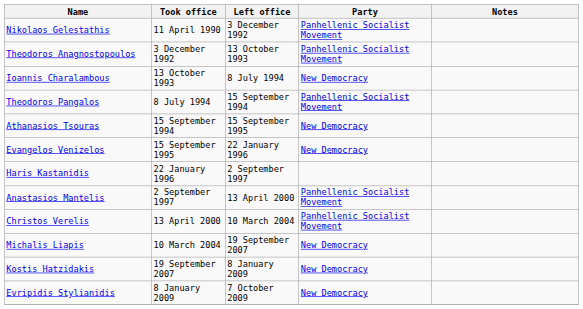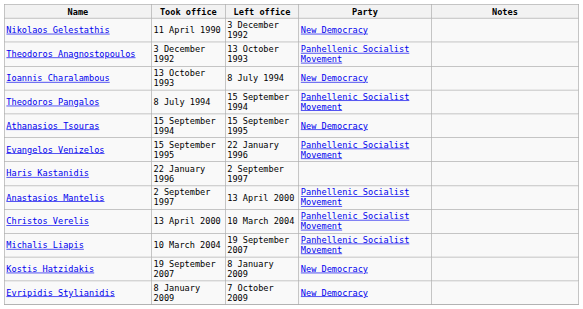 <table class="wikitable">
 <tr>
 <th width="20%">Name</th>
 <th width="10%">Took office</th>
 <th width="10%">Left office</th>
 <th width="18%">Party</th>
 <th width="20%">Notes</th>
 </tr>
 <tr>
 <td><a href='#'>Nikolaos Gelestathis</a></td>
 <td>11 April 1990</td>
 <td>3 December 1992</td>
-<td><a href='#'>Panhellenic Socialist Movement</a></td>
+<td><a href='#'>New Democracy</a></td>
 <td></td>
 </tr>
 <tr>
 <td><a href='#'>Theodoros Anagnostopoulos</a></td>
 <td>3 December 1992</td>
 <td>13 October 1993</td>
 <td><a href='#'>Panhellenic Socialist Movement</a></td>
 <td></td>
 </tr>
 <tr>
 <td><a href='#'>Ioannis Charalambous</a></td>
 <td>13 October 1993</td>
 <td>8 July 1994</td>
 <td><a href='#'>New Democracy</a></td>
 <td></td>
 </tr>
 <tr>
 <td><a href='#'>Theodoros Pangalos</a></td>
 <td>8 July 1994</td>
 <td>15 September 1994</td>
 <td><a href='#'>Panhellenic Socialist Movement</a></td>
 <td></td>
 </tr>
 <tr>
 <td><a href='#'>Athanasios Tsouras</a></td>
 <td>15 September 1994</td>
 <td>15 September 1995</td>
 <td><a href='#'>New Democracy</a></td>
 <td></td>
 </tr>
 <tr>
 <td><a href='#'>Evangelos Venizelos</a></td>
 <td>15 September 1995</td>
 <td>22 January 1996</td>
-<td><a href='#'>New Democracy</a></td>
+<td><a href='#'>Panhellenic Socialist Movement</a></td>
 <td></td>
 </tr>
 <tr>
 <td><a href='#'>Haris Kastanidis</a></td>
 <td>22 January 1996</td>
 <td>2 September 1997</td>
 <td></td>
 </tr>
 <tr>
 <td><a href='#'>Anastasios Mantelis</a></td>
 <td>2 September 1997</td>
 <td>13 April 2000</td>
 <td><a href='#'>Panhellenic Socialist Movement</a></td>
 <td></td>
 </tr>
 <tr>
 <td><a href='#'>Christos Verelis</a></td>
 <td>13 April 2000</td>
 <td>10 March 2004</td>
 <td><a href='#'>Panhellenic Socialist Movement</a></td>
 <td></td>
 </tr>
 <tr>
 <td><a href='#'>Michalis Liapis</a></td>
 <td>10 March 2004</td>
 <td>19 September 2007</td>
-<td><a href='#'>New Democracy</a></td>
+<td><a href='#'>Panhellenic Socialist Movement</a></td>
 <td></td>
 </tr>
 <tr>
 <td><a href='#'>Kostis Hatzidakis</a></td>
 <td>19 September 2007</td>
 <td>8 January 2009</td>
 <td><a href='#'>New Democracy</a></td>
 <td></td>
 </tr>
 <tr>
 <td><a href='#'>Evripidis Stylianidis</a></td>
 <td>8 January 2009</td>
 <td>7 October 2009</td>
 <td><a href='#'>New Democracy</a></td>
 <td></td>
 </tr>
 <tr>
 </tr>
 </table>
